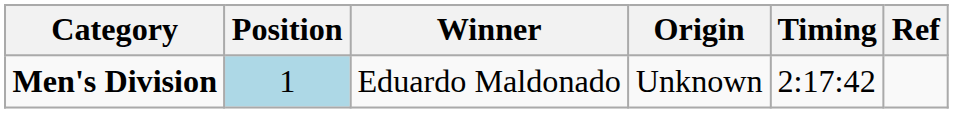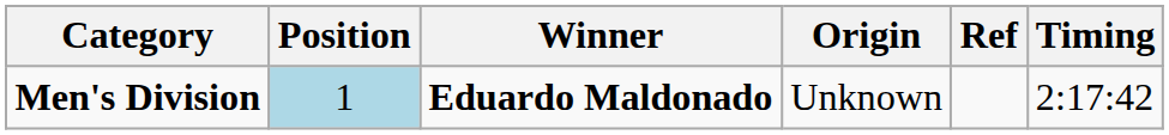 <table class="wikitable">
 <tr>
 <th>Category</th>
 <th>Position</th>
 <th>Winner</th>
 <th>Origin</th>
+<th>Ref</th>
 <th>Timing</th>
-<th>Ref</th>
 </tr>
 <tr>
 <td><strong>Men's Division</strong></td>
 <td style="background: lightblue; text-align:center;">1</td>
-<td>Eduardo Maldonado</td>
+<td><strong>Eduardo Maldonado</strong></td>
 <td>Unknown</td>
+<td></td>
 <td>2:17:42</td>
-<td></td>
 </tr>
 </table>
